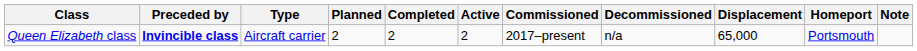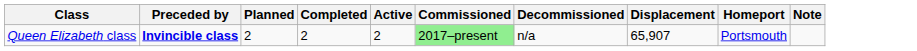 <table class="wikitable">
 <tr>
 <th>Class</th>
 <th>Preceded by</th>
-<th>Type</th>
 <th>Planned</th>
 <th>Completed</th>
 <th>Active</th>
 <th>Commissioned</th>
 <th>Decommissioned</th>
 <th>Displacement</th>
 <th>Homeport</th>
 <th>Note</th>
 </tr>
 <tr>
 <td><a href='#'><em>Queen Elizabeth</em> class</a></td>
 <td><strong><a href='#'>Invincible class</a></strong></td>
-<td><a href='#'>Aircraft carrier</a></td>
 <td>2</td>
 <td>2</td>
 <td>2</td>
-<td>2017–present</td>
+<td style="background: lightgreen;">2017–present</td>
 <td>n/a</td>
-<td>65,000</td>
+<td>65,907</td>
 <td><a href='#'>Portsmouth</a></td>
 <td></td>
 </tr>
 </table>
